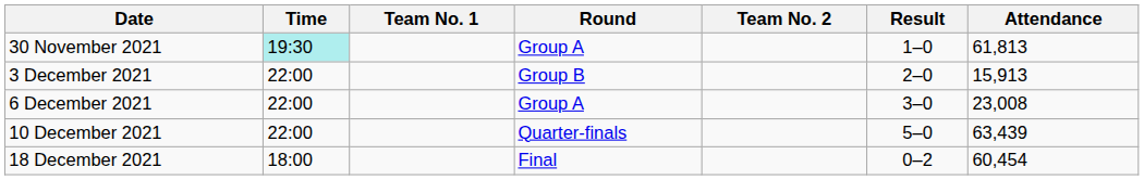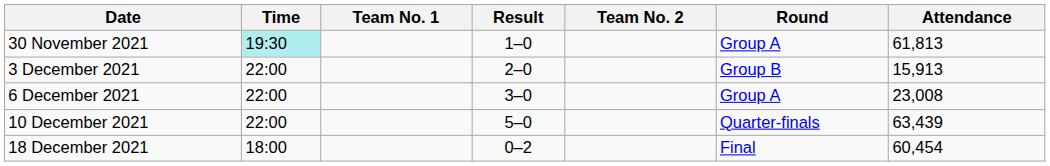 <table class="wikitable" style="text-align: left;" width="80%">
 <tr>
 <th>Date</th>
 <th>Time</th>
 <th>Team No. 1</th>
+<th>Result</th>
+<th>Team No. 2</th>
 <th>Round</th>
-<th>Team No. 2</th>
-<th>Result</th>
 <th>Attendance</th>
 </tr>
 <tr>
 <td>30 November 2021</td>
 <td style="background: paleturquoise;">19:30</td>
 <td></td>
+<td style="text-align:center;">1–0</td>
+<td></td>
 <td><a href='#'>Group A</a></td>
-<td></td>
-<td style="text-align:center;">1–0</td>
 <td>61,813</td>
 </tr>
 <tr>
 <td>3 December 2021</td>
 <td>22:00</td>
 <td></td>
+<td style="text-align:center;">2–0</td>
+<td></td>
 <td><a href='#'>Group B</a></td>
-<td></td>
-<td style="text-align:center;">2–0</td>
 <td>15,913</td>
 </tr>
 <tr>
 <td>6 December 2021</td>
 <td>22:00</td>
 <td></td>
+<td style="text-align:center;">3–0</td>
+<td></td>
 <td><a href='#'>Group A</a></td>
-<td></td>
-<td style="text-align:center;">3–0</td>
 <td>23,008</td>
 </tr>
 <tr>
 <td>10 December 2021</td>
 <td>22:00</td>
 <td></td>
+<td style="text-align:center;">5–0</td>
+<td></td>
 <td><a href='#'>Quarter-finals</a></td>
-<td></td>
-<td style="text-align:center;">5–0</td>
 <td>63,439</td>
 </tr>
 <tr>
 <td>18 December 2021</td>
 <td>18:00</td>
 <td></td>
+<td style="text-align:center;">0–2 </td>
+<td></td>
 <td><a href='#'>Final</a></td>
-<td></td>
-<td style="text-align:center;">0–2 </td>
 <td>60,454</td>
 </tr>
 </table>
